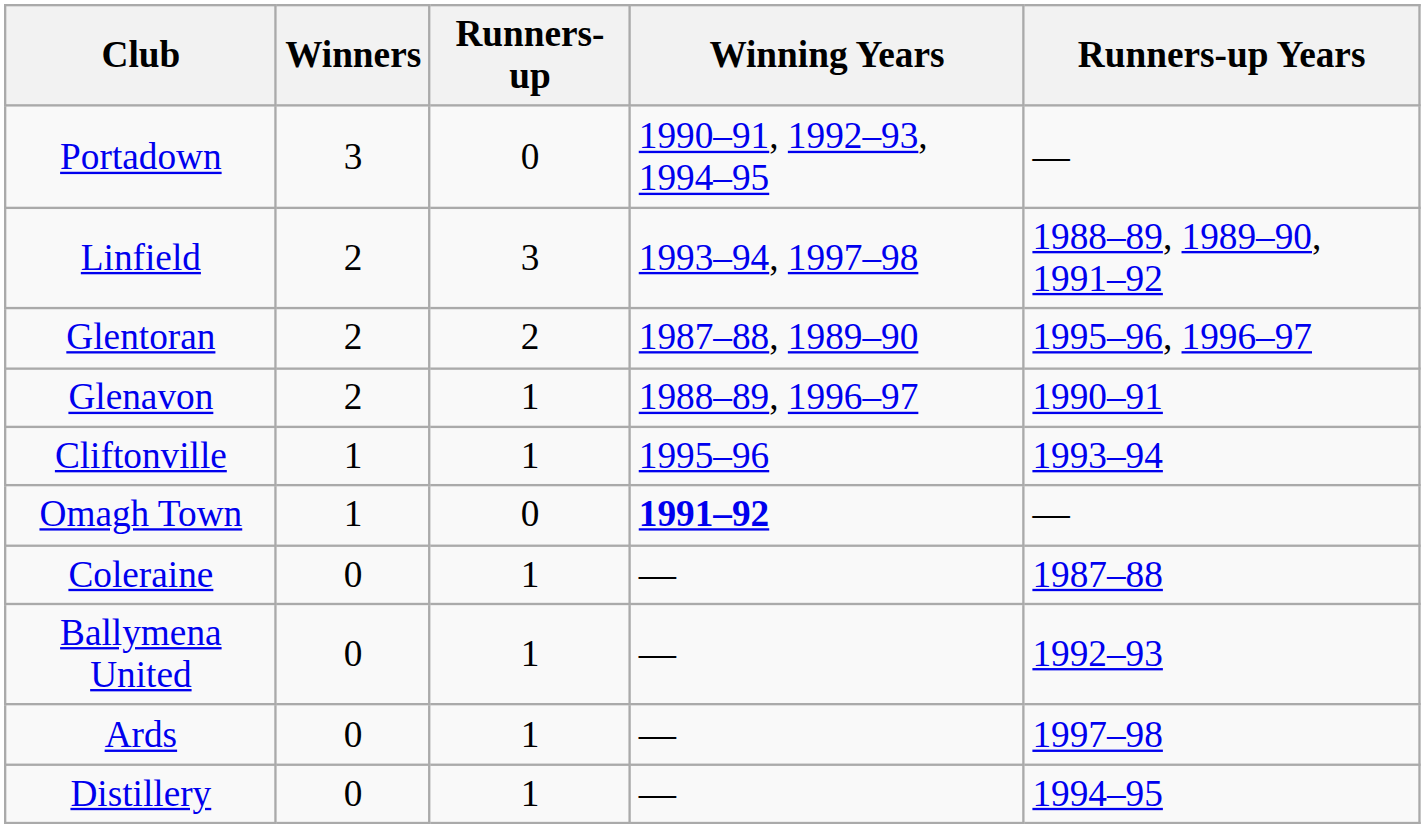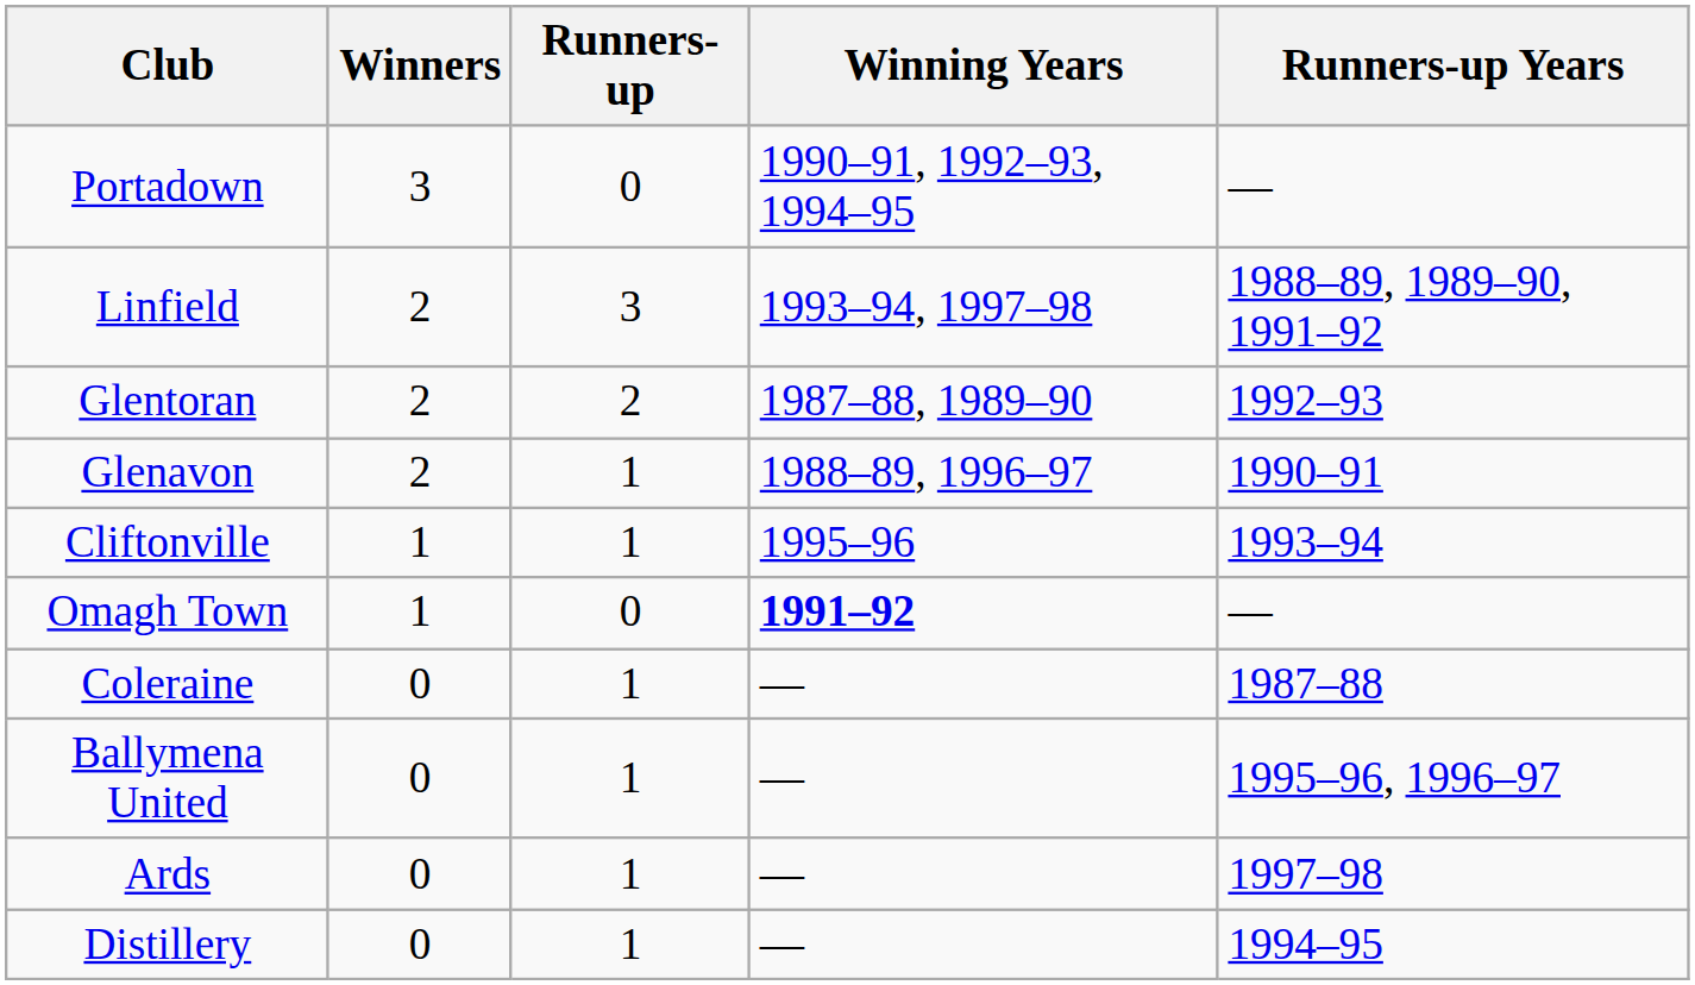 <table class="wikitable" style="text-align:center">
 <tr>
 <th>Club</th>
 <th>Winners</th>
 <th>Runners-up</th>
 <th>Winning Years</th>
 <th>Runners-up Years</th>
 </tr>
 <tr>
 <td><a href='#'>Portadown</a></td>
 <td>3</td>
 <td>0</td>
 <td align="left"><a href='#'>1990–91</a>, <a href='#'>1992–93</a>, <a href='#'>1994–95</a></td>
 <td align="left">—</td>
 </tr>
 <tr>
 <td><a href='#'>Linfield</a></td>
 <td>2</td>
 <td>3</td>
 <td align="left"><a href='#'>1993–94</a>, <a href='#'>1997–98</a></td>
 <td align="left"><a href='#'>1988–89</a>, <a href='#'>1989–90</a>, <a href='#'>1991–92</a></td>
 </tr>
 <tr>
 <td><a href='#'>Glentoran</a></td>
 <td>2</td>
 <td>2</td>
 <td align="left"><a href='#'>1987–88</a>, <a href='#'>1989–90</a></td>
-<td align="left"><a href='#'>1995–96</a>, <a href='#'>1996–97</a></td>
+<td align="left"><a href='#'>1992–93</a></td>
 </tr>
 <tr>
 <td><a href='#'>Glenavon</a></td>
 <td>2</td>
 <td>1</td>
 <td align="left"><a href='#'>1988–89</a>, <a href='#'>1996–97</a></td>
 <td align="left"><a href='#'>1990–91</a></td>
 </tr>
 <tr>
 <td><a href='#'>Cliftonville</a></td>
 <td>1</td>
 <td>1</td>
 <td align="left"><a href='#'>1995–96</a></td>
 <td align="left"><a href='#'>1993–94</a></td>
 </tr>
 <tr>
 <td><a href='#'>Omagh Town</a></td>
 <td>1</td>
 <td>0</td>
 <td align="left"><strong><a href='#'>1991–92</a></strong></td>
 <td align="left">—</td>
 </tr>
 <tr>
 <td><a href='#'>Coleraine</a></td>
 <td>0</td>
 <td>1</td>
 <td align="left">—</td>
 <td align="left"><a href='#'>1987–88</a></td>
 </tr>
 <tr>
 <td><a href='#'>Ballymena United</a></td>
 <td>0</td>
 <td>1</td>
 <td align="left">—</td>
-<td align="left"><a href='#'>1992–93</a></td>
+<td align="left"><a href='#'>1995–96</a>, <a href='#'>1996–97</a></td>
 </tr>
 <tr>
 <td><a href='#'>Ards</a></td>
 <td>0</td>
 <td>1</td>
 <td align="left">—</td>
 <td align="left"><a href='#'>1997–98</a></td>
 </tr>
 <tr>
 <td><a href='#'>Distillery</a></td>
 <td>0</td>
 <td>1</td>
 <td align="left">—</td>
 <td align="left"><a href='#'>1994–95</a></td>
 </tr>
 </table>
